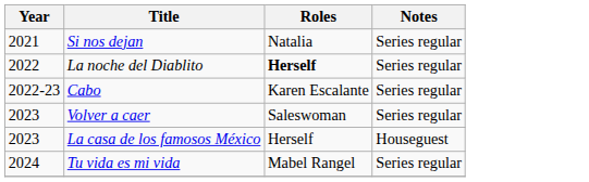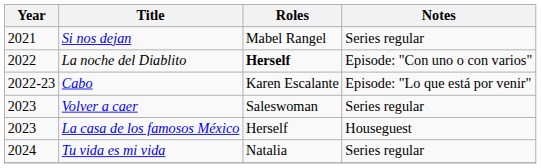 <table class="wikitable sortable">
 <tr>
 <th>Year</th>
 <th>Title</th>
 <th>Roles</th>
 <th>Notes</th>
 </tr>
 <tr>
 <td>2021</td>
 <td><em><a href='#'>Si nos dejan</a></em></td>
-<td>Natalia</td>
+<td>Mabel Rangel</td>
 <td>Series regular</td>
 </tr>
 <tr>
 <td>2022</td>
 <td><em>La noche del Diablito</em></td>
 <td><strong>Herself</strong></td>
-<td>Series regular</td>
+<td>Episode: "Con uno o con varios"</td>
 </tr>
 <tr>
 <td>2022-23</td>
 <td><em><a href='#'>Cabo</a></em></td>
 <td>Karen Escalante</td>
-<td>Series regular</td>
+<td>Episode: "Lo que está por venir"</td>
 </tr>
 <tr>
 <td>2023</td>
 <td><em><a href='#'>Volver a caer</a></em></td>
 <td>Saleswoman</td>
 <td>Series regular</td>
 </tr>
 <tr>
 <td>2023</td>
 <td><em><a href='#'>La casa de los famosos México</a></em></td>
 <td>Herself</td>
 <td>Houseguest</td>
 </tr>
 <tr>
 <td>2024</td>
 <td><em><a href='#'>Tu vida es mi vida</a></em></td>
-<td>Mabel Rangel</td>
+<td>Natalia</td>
 <td>Series regular</td>
 </tr>
 <tr>
 </tr>
 </table>
